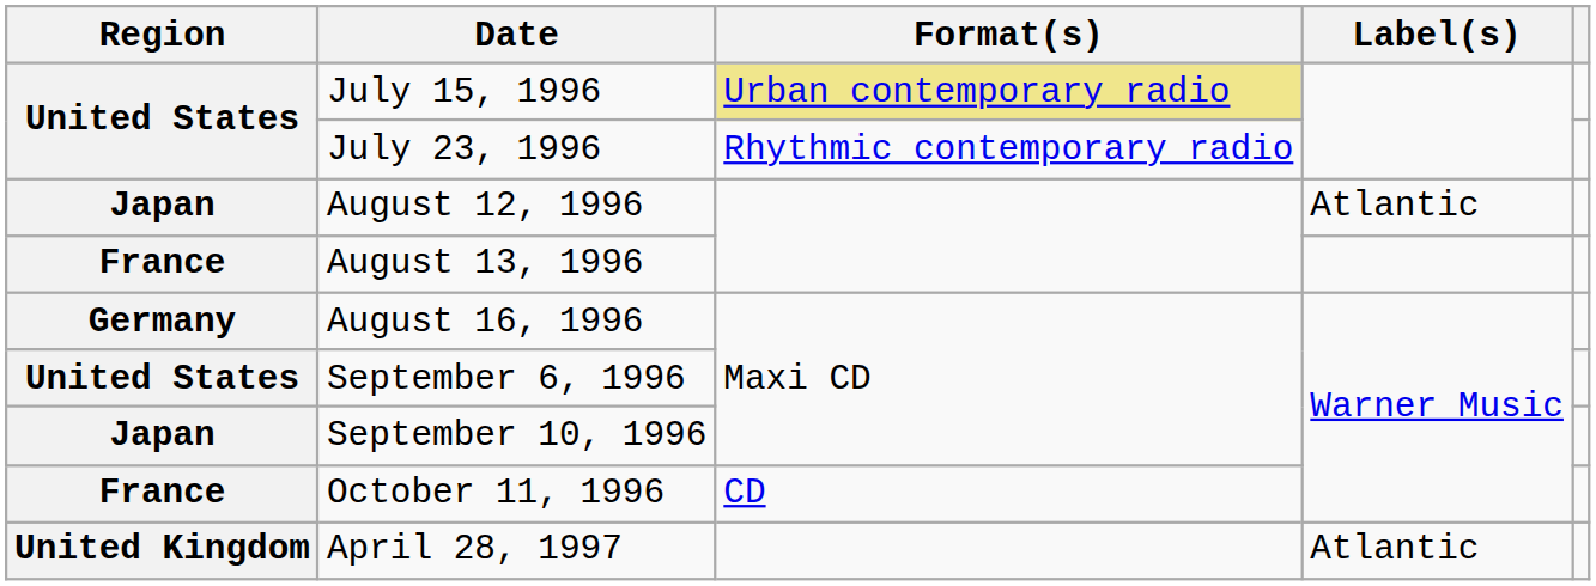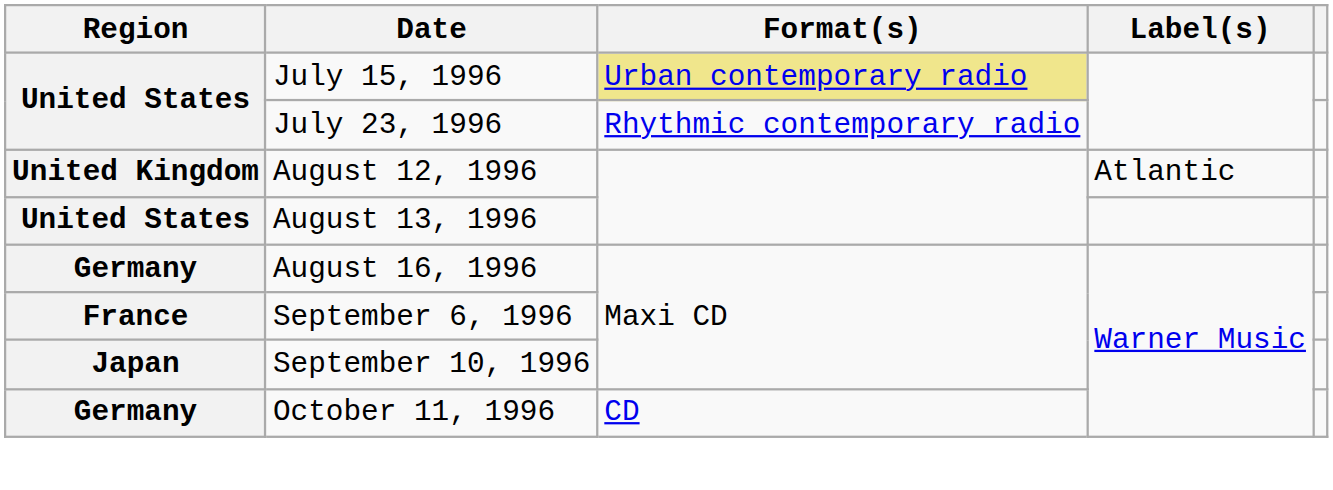 <table class="wikitable sortable plainrowheaders">
 <tr>
 <th scope="col">Region</th>
 <th scope="col">Date</th>
 <th scope="col">Format(s)</th>
 <th scope="col">Label(s)</th>
 <th scope="col"></th>
 </tr>
 <tr>
 <th scope="row" rowspan="2">United States</th>
 <td>July 15, 1996</td>
 <td style="background: khaki;"><a href='#'>Urban contemporary radio</a></td>
 <td rowspan="2"></td>
 <td></td>
 </tr>
 <tr>
 <td>July 23, 1996</td>
 <td><a href='#'>Rhythmic contemporary radio</a></td>
 <td></td>
 </tr>
 <tr>
-<th scope="row">Japan</th>
+<th scope="row">United Kingdom</th>
 <td>August 12, 1996</td>
 <td rowspan="2"></td>
 <td>Atlantic</td>
 <td></td>
 </tr>
 <tr>
-<th scope="row">France</th>
+<th scope="row">United States</th>
 <td>August 13, 1996</td>
 <td></td>
 <td></td>
 </tr>
 <tr>
 <th scope="row">Germany</th>
 <td>August 16, 1996</td>
 <td rowspan="3">Maxi CD</td>
 <td rowspan="4"><a href='#'>Warner Music</a></td>
 <td></td>
 </tr>
 <tr>
-<th scope="row">United States</th>
+<th scope="row">France</th>
 <td>September 6, 1996</td>
 <td></td>
 </tr>
 <tr>
 <th scope="row">Japan</th>
 <td>September 10, 1996</td>
 <td></td>
 </tr>
 <tr>
-<th scope="row">France</th>
+<th scope="row">Germany</th>
 <td>October 11, 1996</td>
 <td><a href='#'>CD</a></td>
 <td></td>
 </tr>
-<tr>
-<th scope="row">United Kingdom</th>
-<td>April 28, 1997</td>
-<td></td>
-<td>Atlantic</td>
-<td></td>
-</tr>
 </table>
